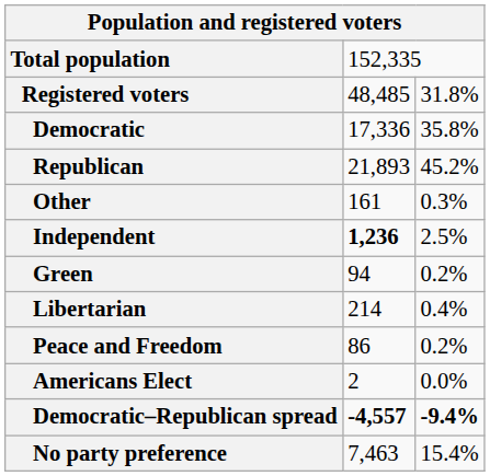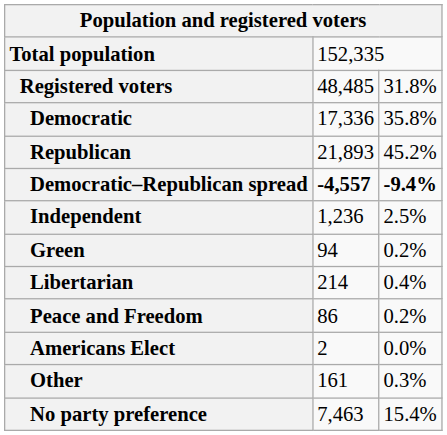 <table class="wikitable collapsible collapsed">
 <tr>
 <th colspan="3">Population and registered voters</th>
 </tr>
 <tr>
 <th scope="row" style="text-align: left;">Total population</th>
 <td colspan="2">152,335</td>
 </tr>
 <tr>
 <th scope="row" style="text-align: left;">  Registered voters</th>
 <td>48,485</td>
 <td>31.8%</td>
 </tr>
 <tr>
 <th scope="row" style="text-align: left;">    Democratic</th>
 <td>17,336</td>
 <td>35.8%</td>
 </tr>
 <tr>
 <th scope="row" style="text-align: left;">    Republican</th>
 <td>21,893</td>
 <td>45.2%</td>
 </tr>
 <tr>
-<th scope="row" style="text-align: left;">    Other</th>
-<td>161</td>
-<td>0.3%</td>
+<th scope="row" style="text-align: left;">    Democratic–Republican spread</th>
+<td><span><strong>-4,557</strong></span></td>
+<td><span><strong>-9.4%</strong></span></td>
 </tr>
 <tr>
 <th scope="row" style="text-align: left;">    Independent</th>
-<td><strong>1,236</strong></td>
+<td>1,236</td>
 <td>2.5%</td>
 </tr>
 <tr>
 <th scope="row" style="text-align: left;">    Green</th>
 <td>94</td>
 <td>0.2%</td>
 </tr>
 <tr>
 <th scope="row" style="text-align: left;">    Libertarian</th>
 <td>214</td>
 <td>0.4%</td>
 </tr>
 <tr>
 <th scope="row" style="text-align: left;">    Peace and Freedom</th>
 <td>86</td>
 <td>0.2%</td>
 </tr>
 <tr>
 <th scope="row" style="text-align: left;">    Americans Elect</th>
 <td>2</td>
 <td>0.0%</td>
 </tr>
 <tr>
-<th scope="row" style="text-align: left;">    Democratic–Republican spread</th>
-<td><span><strong>-4,557</strong></span></td>
-<td><span><strong>-9.4%</strong></span></td>
+<th scope="row" style="text-align: left;">    Other</th>
+<td>161</td>
+<td>0.3%</td>
 </tr>
 <tr>
 <th scope="row" style="text-align: left;">    No party preference</th>
 <td>7,463</td>
 <td>15.4%</td>
 </tr>
 </table>
